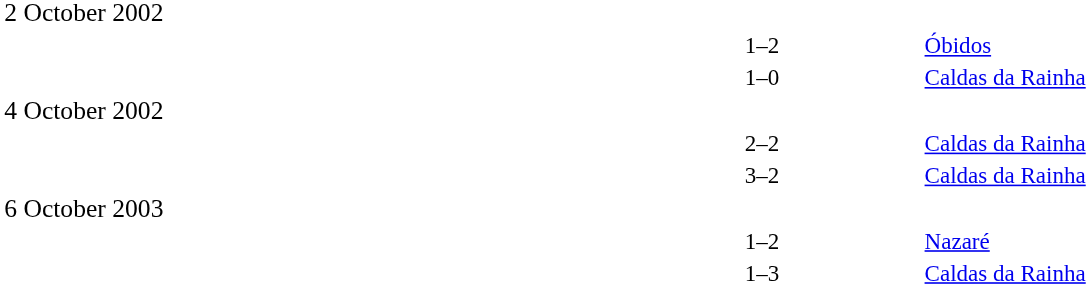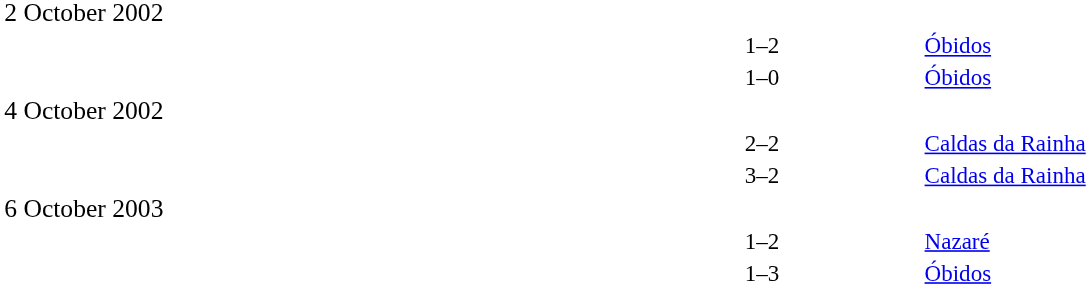 <table style="width:100%;" cellspacing="1">
 <tr>
 <th width=25%></th>
 <th width=10%></th>
 <th></th>
 </tr>
 <tr>
 <td>2 October 2002</td>
 </tr>
 <tr style=font-size:90%>
 <td align=right></td>
 <td align=center>1–2</td>
 <td></td>
 <td><a href='#'>Óbidos</a></td>
 </tr>
 <tr style=font-size:90%>
 <td align=right></td>
 <td align=center>1–0</td>
 <td></td>
-<td><a href='#'>Caldas da Rainha</a></td>
+<td><a href='#'>Óbidos</a></td>
 </tr>
 <tr>
 <td>4 October 2002</td>
 </tr>
 <tr style=font-size:90%>
 <td align=right></td>
 <td align=center>2–2</td>
 <td></td>
 <td><a href='#'>Caldas da Rainha</a></td>
 </tr>
 <tr style=font-size:90%>
 <td align=right></td>
 <td align=center>3–2</td>
 <td></td>
 <td><a href='#'>Caldas da Rainha</a></td>
 </tr>
 <tr>
 <td>6 October 2003</td>
 </tr>
 <tr style=font-size:90%>
 <td align=right></td>
 <td align=center>1–2</td>
 <td></td>
 <td><a href='#'>Nazaré</a></td>
 </tr>
 <tr style=font-size:90%>
 <td align=right></td>
 <td align=center>1–3</td>
 <td></td>
-<td><a href='#'>Caldas da Rainha</a></td>
+<td><a href='#'>Óbidos</a></td>
 </tr>
 </table>
